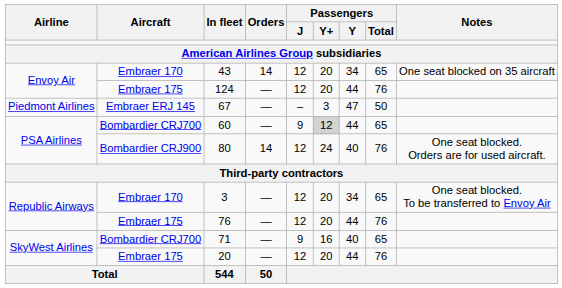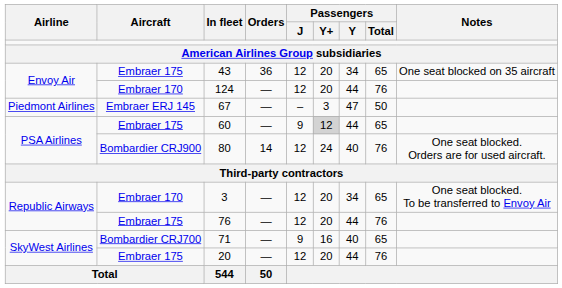 <table class="wikitable sortable sticky-header-multi" style="text-align:center;margin:auto;">
 <tr>
 <th rowspan="2">Airline</th>
 <th rowspan="2">Aircraft</th>
 <th rowspan="2">In fleet</th>
 <th rowspan="2">Orders</th>
 <th colspan="4">Passengers</th>
 <th rowspan="2">Notes</th>
 </tr>
 <tr>
 <th style="width:30px;"><abbr>J</abbr></th>
 <th style="width:30px;"><abbr>Y+</abbr></th>
 <th style="width:30px;"><abbr>Y</abbr></th>
 <th style="width:30px;">Total</th>
 </tr>
 <tr>
 <td colspan="9"></td>
 </tr>
 <tr>
 <th colspan="9"><a href='#'>American Airlines Group</a> subsidiaries</th>
 </tr>
 <tr>
 <td rowspan="2"><a href='#'>Envoy Air</a></td>
-<td><a href='#'>Embraer 170</a></td>
+<td><a href='#'>Embraer 175</a></td>
 <td>43</td>
-<td>14</td>
+<td>36</td>
 <td>12</td>
 <td>20</td>
 <td>34</td>
 <td>65</td>
 <td>One seat blocked on 35 aircraft</td>
 </tr>
 <tr>
-<td><a href='#'>Embraer 175</a></td>
+<td><a href='#'>Embraer 170</a></td>
 <td>124</td>
 <td>—</td>
 <td>12</td>
 <td>20</td>
 <td>44</td>
 <td>76</td>
 <td></td>
 </tr>
 <tr>
 <td><a href='#'>Piedmont Airlines</a></td>
 <td><a href='#'>Embraer ERJ 145</a></td>
 <td>67</td>
 <td>—</td>
 <td>–</td>
 <td>3</td>
 <td>47</td>
 <td>50</td>
 <td></td>
 </tr>
 <tr>
 <td rowspan="2"><a href='#'>PSA Airlines</a></td>
-<td><a href='#'>Bombardier CRJ700</a></td>
+<td><a href='#'>Embraer 175</a></td>
 <td>60</td>
 <td>—</td>
 <td>9</td>
 <td style="background: lightgrey;">12</td>
 <td>44</td>
 <td>65</td>
 <td></td>
 </tr>
 <tr>
 <td><a href='#'>Bombardier CRJ900</a></td>
 <td>80</td>
 <td>14</td>
 <td>12</td>
 <td>24</td>
 <td>40</td>
 <td>76</td>
 <td>One seat blocked.<br>Orders are for used aircraft.</td>
 </tr>
 <tr>
 <th colspan="9">Third-party contractors</th>
 </tr>
 <tr>
 <td rowspan="2"><a href='#'>Republic Airways</a></td>
 <td><a href='#'>Embraer 170</a></td>
 <td>3</td>
 <td>—</td>
 <td>12</td>
 <td>20</td>
 <td>34</td>
 <td>65</td>
 <td>One seat blocked.<br>To be transferred to <a href='#'>Envoy Air</a></td>
 </tr>
 <tr>
 <td><a href='#'>Embraer 175</a></td>
 <td>76</td>
 <td>—</td>
 <td>12</td>
 <td>20</td>
 <td>44</td>
 <td>76</td>
 <td></td>
 </tr>
 <tr>
 <td rowspan="2"><a href='#'>SkyWest Airlines</a></td>
 <td><a href='#'>Bombardier CRJ700</a></td>
 <td>71</td>
 <td>—</td>
 <td>9</td>
 <td>16</td>
 <td>40</td>
 <td>65</td>
 <td></td>
 </tr>
 <tr>
 <td><a href='#'>Embraer 175</a></td>
 <td>20</td>
 <td>—</td>
 <td>12</td>
 <td>20</td>
 <td>44</td>
 <td>76</td>
 <td></td>
 </tr>
 <tr>
 <th colspan="2">Total</th>
 <th>544</th>
 <th>50</th>
 <th colspan="5"></th>
 </tr>
 </table>
